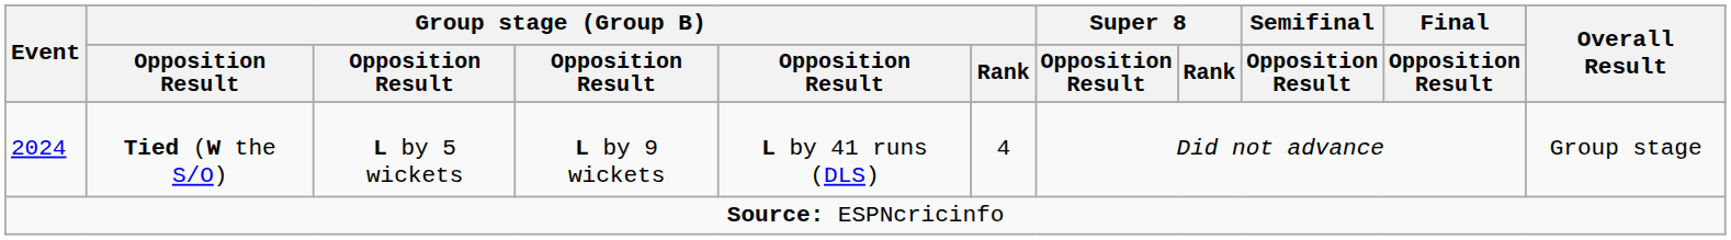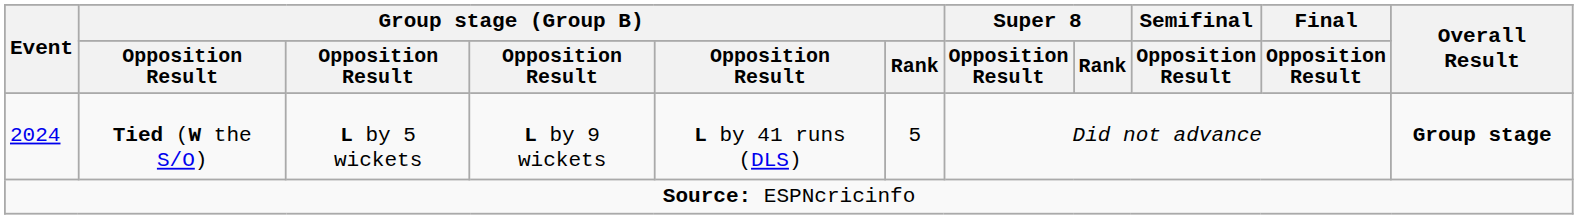 <table class=wikitable style=font-size:90%;text-align:center>
 <tr>
 <th rowspan=2>Event</th>
 <th colspan=5>Group stage (Group B)</th>
 <th colspan=2>Super 8</th>
 <th>Semifinal</th>
 <th>Final</th>
 <th rowspan=2>Overall Result</th>
 </tr>
 <tr style=font-size:95%>
 <th>Opposition<br>Result</th>
 <th>Opposition<br>Result</th>
 <th>Opposition<br>Result</th>
 <th>Opposition<br>Result</th>
 <th>Rank</th>
 <th>Opposition<br>Result</th>
 <th>Rank</th>
 <th>Opposition<br>Result</th>
 <th>Opposition<br>Result</th>
 </tr>
 <tr>
 <td align=left><a href='#'>2024</a></td>
 <td><br><strong>Tied</strong> (<strong>W</strong> the <a href='#'>S/O</a>)</td>
 <td><br><strong>L</strong> by 5 wickets</td>
 <td><br><strong>L</strong> by 9 wickets</td>
 <td><br><strong>L</strong> by 41 runs (<a href='#'>DLS</a>)</td>
-<td>4</td>
+<td>5</td>
 <td colspan=4><em>Did not advance</em></td>
-<td>Group stage</td>
+<td><strong>Group stage</strong></td>
 </tr>
 <tr>
 <td colspan="14"><strong>Source:</strong> ESPNcricinfo</td>
 </tr>
 </table>
